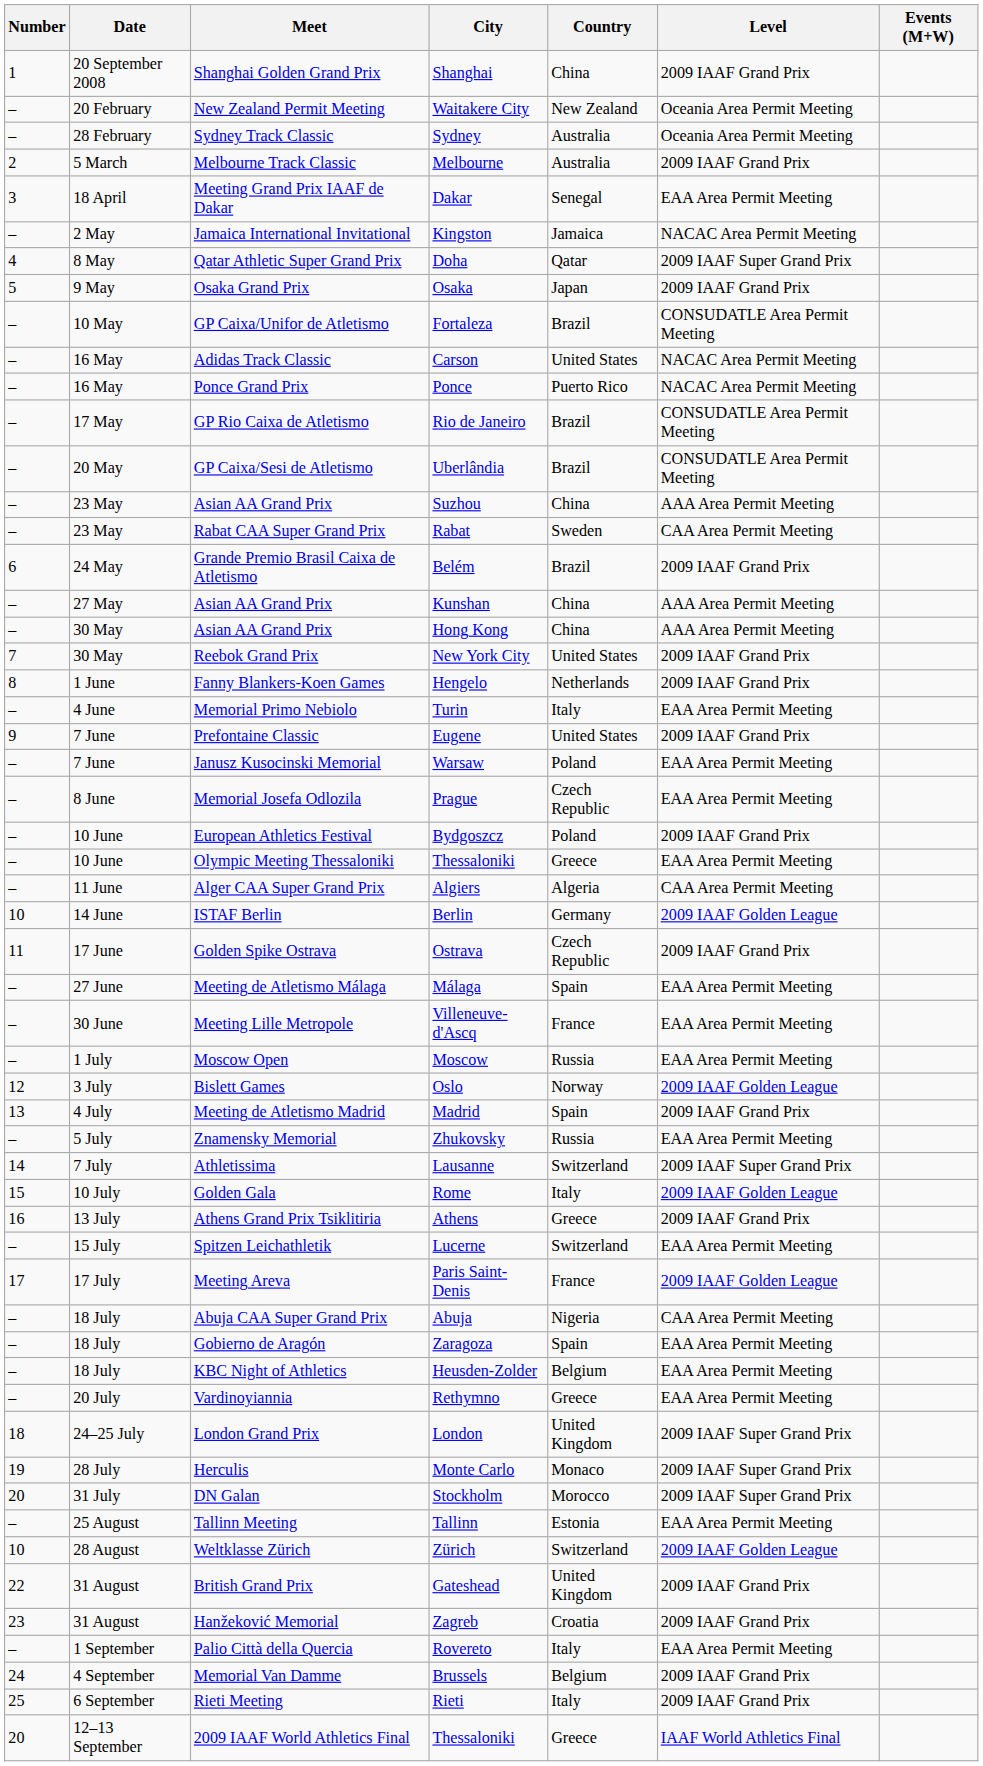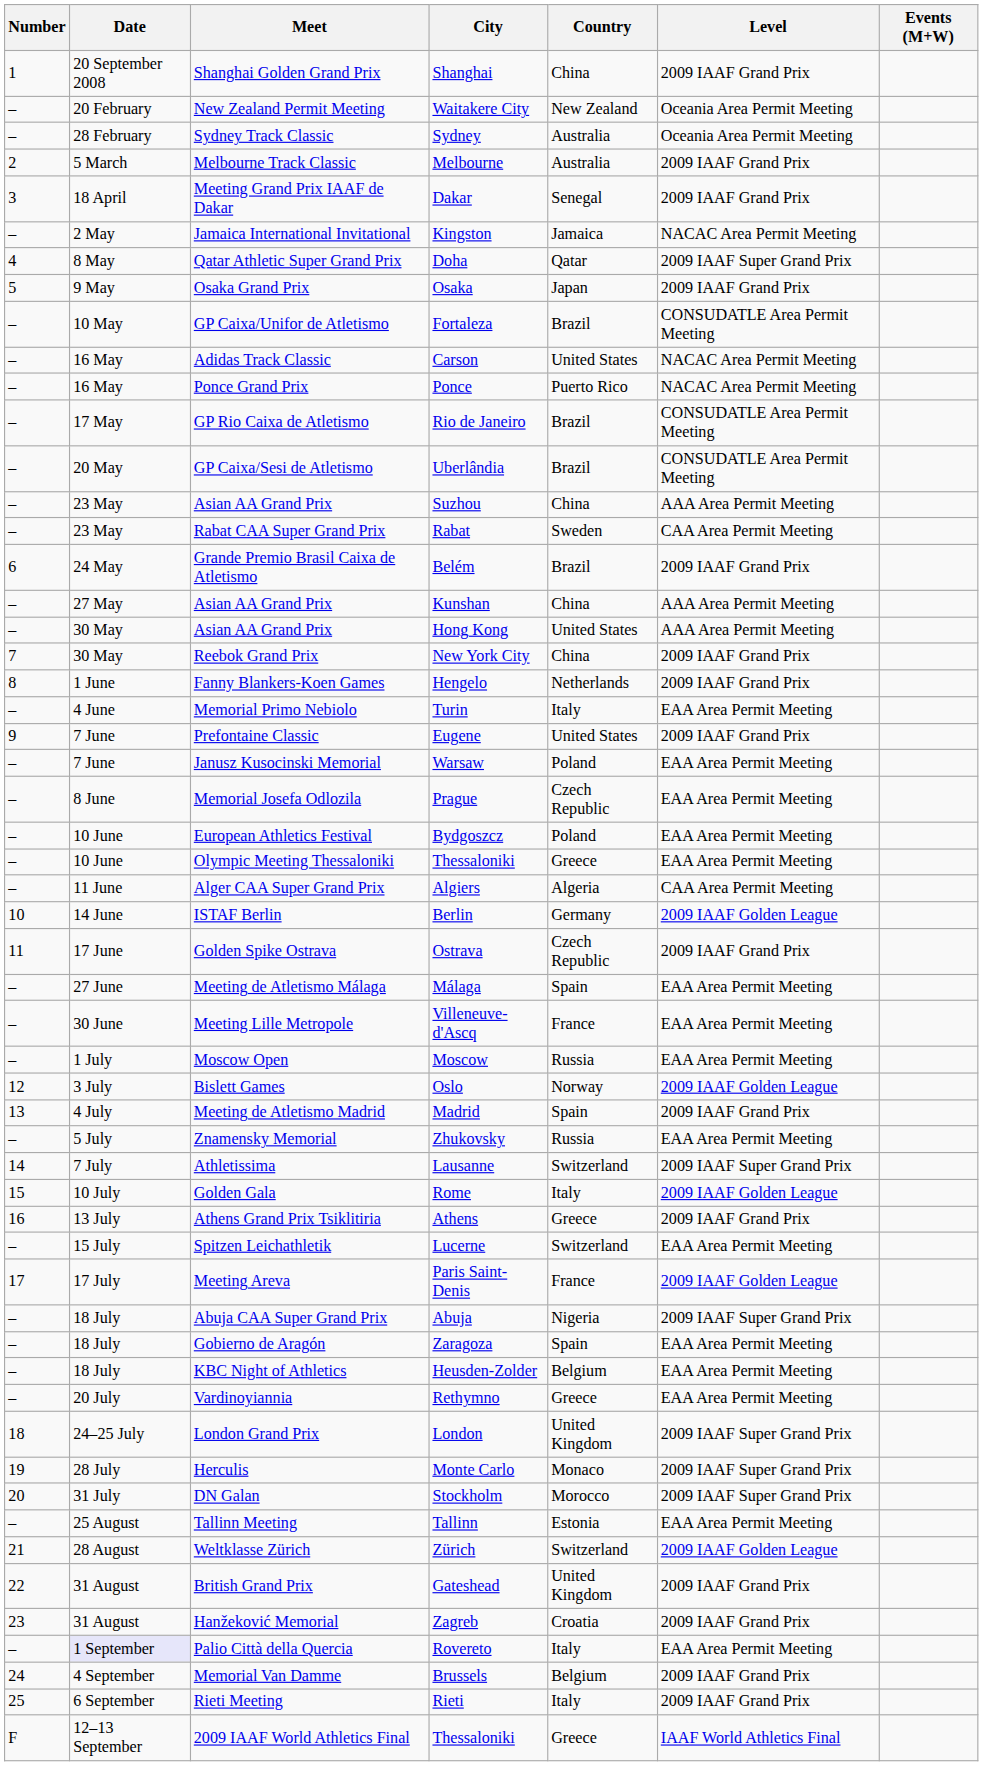 <table class="wikitable sortable" style="font-size: 90%">
 <tr>
 <th>Number</th>
 <th>Date</th>
 <th>Meet</th>
 <th>City</th>
 <th>Country</th>
 <th>Level</th>
 <th>Events (M+W)</th>
 </tr>
 <tr>
 <td>1</td>
 <td>20 September 2008</td>
 <td><a href='#'>Shanghai Golden Grand Prix</a></td>
 <td><a href='#'>Shanghai</a></td>
 <td>China</td>
 <td>2009 IAAF Grand Prix</td>
 <td></td>
 </tr>
 <tr>
 <td>–</td>
 <td>20 February</td>
 <td><a href='#'>New Zealand Permit Meeting</a></td>
 <td><a href='#'>Waitakere City</a></td>
 <td>New Zealand</td>
 <td>Oceania Area Permit Meeting</td>
 <td></td>
 </tr>
 <tr>
 <td>–</td>
 <td>28 February</td>
 <td><a href='#'>Sydney Track Classic</a></td>
 <td><a href='#'>Sydney</a></td>
 <td>Australia</td>
 <td>Oceania Area Permit Meeting</td>
 <td></td>
 </tr>
 <tr>
 <td>2</td>
 <td>5 March</td>
 <td><a href='#'>Melbourne Track Classic</a></td>
 <td><a href='#'>Melbourne</a></td>
 <td>Australia</td>
 <td>2009 IAAF Grand Prix</td>
 <td></td>
 </tr>
 <tr>
 <td>3</td>
 <td>18 April</td>
 <td><a href='#'>Meeting Grand Prix IAAF de Dakar</a></td>
 <td><a href='#'>Dakar</a></td>
 <td>Senegal</td>
-<td>EAA Area Permit Meeting</td>
+<td>2009 IAAF Grand Prix</td>
 <td></td>
 </tr>
 <tr>
 <td>–</td>
 <td>2 May</td>
 <td><a href='#'>Jamaica International Invitational</a></td>
 <td><a href='#'>Kingston</a></td>
 <td>Jamaica</td>
 <td>NACAC Area Permit Meeting</td>
 <td></td>
 </tr>
 <tr>
 <td>4</td>
 <td>8 May</td>
 <td><a href='#'>Qatar Athletic Super Grand Prix</a></td>
 <td><a href='#'>Doha</a></td>
 <td>Qatar</td>
 <td>2009 IAAF Super Grand Prix</td>
 <td></td>
 </tr>
 <tr>
 <td>5</td>
 <td>9 May</td>
 <td><a href='#'>Osaka Grand Prix</a></td>
 <td><a href='#'>Osaka</a></td>
 <td>Japan</td>
 <td>2009 IAAF Grand Prix</td>
 <td></td>
 </tr>
 <tr>
 <td>–</td>
 <td>10 May</td>
 <td><a href='#'>GP Caixa/Unifor de Atletismo</a></td>
 <td><a href='#'>Fortaleza</a></td>
 <td>Brazil</td>
 <td>CONSUDATLE Area Permit Meeting</td>
 <td></td>
 </tr>
 <tr>
 <td>–</td>
 <td>16 May</td>
 <td><a href='#'>Adidas Track Classic</a></td>
 <td><a href='#'>Carson</a></td>
 <td>United States</td>
 <td>NACAC Area Permit Meeting</td>
 <td></td>
 </tr>
 <tr>
 <td>–</td>
 <td>16 May</td>
 <td><a href='#'>Ponce Grand Prix</a></td>
 <td><a href='#'>Ponce</a></td>
 <td>Puerto Rico</td>
 <td>NACAC Area Permit Meeting</td>
 <td></td>
 </tr>
 <tr>
 <td>–</td>
 <td>17 May</td>
 <td><a href='#'>GP Rio Caixa de Atletismo</a></td>
 <td><a href='#'>Rio de Janeiro</a></td>
 <td>Brazil</td>
 <td>CONSUDATLE Area Permit Meeting</td>
 <td></td>
 </tr>
 <tr>
 <td>–</td>
 <td>20 May</td>
 <td><a href='#'>GP Caixa/Sesi de Atletismo</a></td>
 <td><a href='#'>Uberlândia</a></td>
 <td>Brazil</td>
 <td>CONSUDATLE Area Permit Meeting</td>
 <td></td>
 </tr>
 <tr>
 <td>–</td>
 <td>23 May</td>
 <td><a href='#'>Asian AA Grand Prix</a></td>
 <td><a href='#'>Suzhou</a></td>
 <td>China</td>
 <td>AAA Area Permit Meeting</td>
 <td></td>
 </tr>
 <tr>
 <td>–</td>
 <td>23 May</td>
 <td><a href='#'>Rabat CAA Super Grand Prix</a></td>
 <td><a href='#'>Rabat</a></td>
 <td>Sweden</td>
 <td>CAA Area Permit Meeting</td>
 <td></td>
 </tr>
 <tr>
 <td>6</td>
 <td>24 May</td>
 <td><a href='#'>Grande Premio Brasil Caixa de Atletismo</a></td>
 <td><a href='#'>Belém</a></td>
 <td>Brazil</td>
 <td>2009 IAAF Grand Prix</td>
 <td></td>
 </tr>
 <tr>
 <td>–</td>
 <td>27 May</td>
 <td><a href='#'>Asian AA Grand Prix</a></td>
 <td><a href='#'>Kunshan</a></td>
 <td>China</td>
 <td>AAA Area Permit Meeting</td>
 <td></td>
 </tr>
 <tr>
 <td>–</td>
 <td>30 May</td>
 <td><a href='#'>Asian AA Grand Prix</a></td>
 <td><a href='#'>Hong Kong</a></td>
-<td>China</td>
+<td>United States</td>
 <td>AAA Area Permit Meeting</td>
 <td></td>
 </tr>
 <tr>
 <td>7</td>
 <td>30 May</td>
 <td><a href='#'>Reebok Grand Prix</a></td>
 <td><a href='#'>New York City</a></td>
-<td>United States</td>
+<td>China</td>
 <td>2009 IAAF Grand Prix</td>
 <td></td>
 </tr>
 <tr>
 <td>8</td>
 <td>1 June</td>
 <td><a href='#'>Fanny Blankers-Koen Games</a></td>
 <td><a href='#'>Hengelo</a></td>
 <td>Netherlands</td>
 <td>2009 IAAF Grand Prix</td>
 <td></td>
 </tr>
 <tr>
 <td>–</td>
 <td>4 June</td>
 <td><a href='#'>Memorial Primo Nebiolo</a></td>
 <td><a href='#'>Turin</a></td>
 <td>Italy</td>
 <td>EAA Area Permit Meeting</td>
 <td></td>
 </tr>
 <tr>
 <td>9</td>
 <td>7 June</td>
 <td><a href='#'>Prefontaine Classic</a></td>
 <td><a href='#'>Eugene</a></td>
 <td>United States</td>
 <td>2009 IAAF Grand Prix</td>
 <td></td>
 </tr>
 <tr>
 <td>–</td>
 <td>7 June</td>
 <td><a href='#'>Janusz Kusocinski Memorial</a></td>
 <td><a href='#'>Warsaw</a></td>
 <td>Poland</td>
 <td>EAA Area Permit Meeting</td>
 <td></td>
 </tr>
 <tr>
 <td>–</td>
 <td>8 June</td>
 <td><a href='#'>Memorial Josefa Odlozila</a></td>
 <td><a href='#'>Prague</a></td>
 <td>Czech Republic</td>
 <td>EAA Area Permit Meeting</td>
 <td></td>
 </tr>
 <tr>
 <td>–</td>
 <td>10 June</td>
 <td><a href='#'>European Athletics Festival</a></td>
 <td><a href='#'>Bydgoszcz</a></td>
 <td>Poland</td>
-<td>2009 IAAF Grand Prix</td>
+<td>EAA Area Permit Meeting</td>
 <td></td>
 </tr>
 <tr>
 <td>–</td>
 <td>10 June</td>
 <td><a href='#'>Olympic Meeting Thessaloniki</a></td>
 <td><a href='#'>Thessaloniki</a></td>
 <td>Greece</td>
 <td>EAA Area Permit Meeting</td>
 <td></td>
 </tr>
 <tr>
 <td>–</td>
 <td>11 June</td>
 <td><a href='#'>Alger CAA Super Grand Prix</a></td>
 <td><a href='#'>Algiers</a></td>
 <td>Algeria</td>
 <td>CAA Area Permit Meeting</td>
 <td></td>
 </tr>
 <tr>
 <td>10</td>
 <td>14 June</td>
 <td><a href='#'>ISTAF Berlin</a></td>
 <td><a href='#'>Berlin</a></td>
 <td>Germany</td>
 <td><a href='#'>2009 IAAF Golden League</a></td>
 <td></td>
 </tr>
 <tr>
 <td>11</td>
 <td>17 June</td>
 <td><a href='#'>Golden Spike Ostrava</a></td>
 <td><a href='#'>Ostrava</a></td>
 <td>Czech Republic</td>
 <td>2009 IAAF Grand Prix</td>
 <td></td>
 </tr>
 <tr>
 <td>–</td>
 <td>27 June</td>
 <td><a href='#'>Meeting de Atletismo Málaga</a></td>
 <td><a href='#'>Málaga</a></td>
 <td>Spain</td>
 <td>EAA Area Permit Meeting</td>
 <td></td>
 </tr>
 <tr>
 <td>–</td>
 <td>30 June</td>
 <td><a href='#'>Meeting Lille Metropole</a></td>
 <td><a href='#'>Villeneuve-d'Ascq</a></td>
 <td>France</td>
 <td>EAA  Area Permit Meeting</td>
 <td></td>
 </tr>
 <tr>
 <td>–</td>
 <td>1 July</td>
 <td><a href='#'>Moscow Open</a></td>
 <td><a href='#'>Moscow</a></td>
 <td>Russia</td>
 <td>EAA Area Permit Meeting</td>
 <td></td>
 </tr>
 <tr>
 <td>12</td>
 <td>3 July</td>
 <td><a href='#'>Bislett Games</a></td>
 <td><a href='#'>Oslo</a></td>
 <td>Norway</td>
 <td><a href='#'>2009 IAAF Golden League</a></td>
 <td></td>
 </tr>
 <tr>
 <td>13</td>
 <td>4 July</td>
 <td><a href='#'>Meeting de Atletismo Madrid</a></td>
 <td><a href='#'>Madrid</a></td>
 <td>Spain</td>
 <td>2009 IAAF Grand Prix</td>
 <td></td>
 </tr>
 <tr>
 <td>–</td>
 <td>5 July</td>
 <td><a href='#'>Znamensky Memorial</a></td>
 <td><a href='#'>Zhukovsky</a></td>
 <td>Russia</td>
 <td>EAA Area Permit Meeting</td>
 <td></td>
 </tr>
 <tr>
 <td>14</td>
 <td>7 July</td>
 <td><a href='#'>Athletissima</a></td>
 <td><a href='#'>Lausanne</a></td>
 <td>Switzerland</td>
 <td>2009 IAAF Super Grand Prix</td>
 <td></td>
 </tr>
 <tr>
 <td>15</td>
 <td>10 July</td>
 <td><a href='#'>Golden Gala</a></td>
 <td><a href='#'>Rome</a></td>
 <td>Italy</td>
 <td><a href='#'>2009 IAAF Golden League</a></td>
 <td></td>
 </tr>
 <tr>
 <td>16</td>
 <td>13 July</td>
 <td><a href='#'>Athens Grand Prix Tsiklitiria</a></td>
 <td><a href='#'>Athens</a></td>
 <td>Greece</td>
 <td>2009 IAAF Grand Prix</td>
 <td></td>
 </tr>
 <tr>
 <td>–</td>
 <td>15 July</td>
 <td><a href='#'>Spitzen Leichathletik</a></td>
 <td><a href='#'>Lucerne</a></td>
 <td>Switzerland</td>
 <td>EAA Area Permit Meeting</td>
 <td></td>
 </tr>
 <tr>
 <td>17</td>
 <td>17 July</td>
 <td><a href='#'>Meeting Areva</a></td>
 <td><a href='#'>Paris Saint-Denis</a></td>
 <td>France</td>
 <td><a href='#'>2009 IAAF Golden League</a></td>
 <td></td>
 </tr>
 <tr>
 <td>–</td>
 <td>18 July</td>
 <td><a href='#'>Abuja CAA Super Grand Prix</a></td>
 <td><a href='#'>Abuja</a></td>
 <td>Nigeria</td>
-<td>CAA Area Permit Meeting</td>
+<td>2009 IAAF Super Grand Prix</td>
 <td></td>
 </tr>
 <tr>
 <td>–</td>
 <td>18 July</td>
 <td><a href='#'>Gobierno de Aragón</a></td>
 <td><a href='#'>Zaragoza</a></td>
 <td>Spain</td>
 <td>EAA Area Permit Meeting</td>
 <td></td>
 </tr>
 <tr>
 <td>–</td>
 <td>18 July</td>
 <td><a href='#'>KBC Night of Athletics</a></td>
 <td><a href='#'>Heusden-Zolder</a></td>
 <td>Belgium</td>
 <td>EAA Area Permit Meeting</td>
 <td></td>
 </tr>
 <tr>
 <td>–</td>
 <td>20 July</td>
 <td><a href='#'>Vardinoyiannia</a></td>
 <td><a href='#'>Rethymno</a></td>
 <td>Greece</td>
 <td>EAA Area Permit Meeting</td>
 <td></td>
 </tr>
 <tr>
 <td>18</td>
 <td>24–25 July</td>
 <td><a href='#'>London Grand Prix</a></td>
 <td><a href='#'>London</a></td>
 <td>United Kingdom</td>
 <td>2009 IAAF Super Grand Prix</td>
 <td></td>
 </tr>
 <tr>
 <td>19</td>
 <td>28 July</td>
 <td><a href='#'>Herculis</a></td>
 <td><a href='#'>Monte Carlo</a></td>
 <td>Monaco</td>
 <td>2009 IAAF Super Grand Prix</td>
 <td></td>
 </tr>
 <tr>
 <td>20</td>
 <td>31 July</td>
 <td><a href='#'>DN Galan</a></td>
 <td><a href='#'>Stockholm</a></td>
 <td>Morocco</td>
 <td>2009 IAAF Super Grand Prix</td>
 <td></td>
 </tr>
 <tr>
 <td>–</td>
 <td>25 August</td>
 <td><a href='#'>Tallinn Meeting</a></td>
 <td><a href='#'>Tallinn</a></td>
 <td>Estonia</td>
 <td>EAA Area Permit Meeting</td>
 <td></td>
 </tr>
 <tr>
-<td>10</td>
+<td>21</td>
 <td>28 August</td>
 <td><a href='#'>Weltklasse Zürich</a></td>
 <td><a href='#'>Zürich</a></td>
 <td>Switzerland</td>
 <td><a href='#'>2009 IAAF Golden League</a></td>
 <td></td>
 </tr>
 <tr>
 <td>22</td>
 <td>31 August</td>
 <td><a href='#'>British Grand Prix</a></td>
 <td><a href='#'>Gateshead</a></td>
 <td>United Kingdom</td>
 <td>2009 IAAF Grand Prix</td>
 <td></td>
 </tr>
 <tr>
 <td>23</td>
 <td>31 August</td>
 <td><a href='#'>Hanžeković Memorial</a></td>
 <td><a href='#'>Zagreb</a></td>
 <td>Croatia</td>
 <td>2009 IAAF Grand Prix</td>
 <td></td>
 </tr>
 <tr>
 <td>–</td>
-<td>1 September</td>
+<td style="background: lavender;">1 September</td>
 <td><a href='#'>Palio Città della Quercia</a></td>
 <td><a href='#'>Rovereto</a></td>
 <td>Italy</td>
 <td>EAA Area Permit Meeting</td>
 <td></td>
 </tr>
 <tr>
 <td>24</td>
 <td>4 September</td>
 <td><a href='#'>Memorial Van Damme</a></td>
 <td><a href='#'>Brussels</a></td>
 <td>Belgium</td>
 <td>2009 IAAF Grand Prix</td>
 <td></td>
 </tr>
 <tr>
 <td>25</td>
 <td>6 September</td>
 <td><a href='#'>Rieti Meeting</a></td>
 <td><a href='#'>Rieti</a></td>
 <td>Italy</td>
 <td>2009 IAAF Grand Prix</td>
 <td></td>
 </tr>
 <tr>
-<td>20</td>
+<td>F</td>
 <td>12–13 September</td>
 <td><a href='#'>2009 IAAF World Athletics Final</a></td>
 <td><a href='#'>Thessaloniki</a></td>
 <td>Greece</td>
 <td><a href='#'>IAAF World Athletics Final</a></td>
 <td></td>
 </tr>
 </table>
